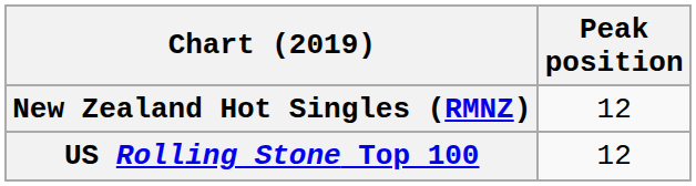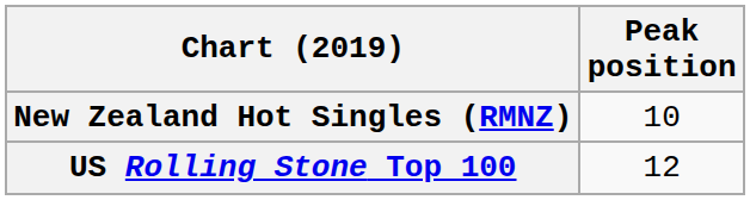 <table class="wikitable sortable plainrowheaders" style="text-align:center">
 <tr>
 <th scope="col">Chart (2019)</th>
 <th scope="col">Peak<br>position</th>
 </tr>
 <tr>
 </tr>
 <tr>
 <th scope="row">New Zealand Hot Singles (<a href='#'>RMNZ</a>)</th>
-<td>12</td>
+<td>10</td>
 </tr>
 <tr>
 </tr>
 <tr>
 <th scope="row">US <a href='#'><em>Rolling Stone</em> Top 100</a></th>
 <td>12</td>
 </tr>
 </table>
